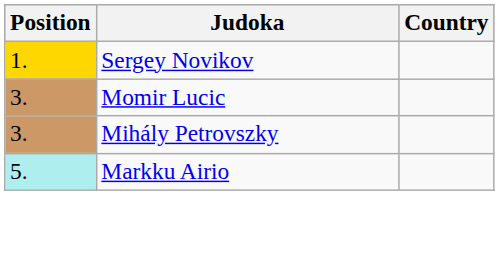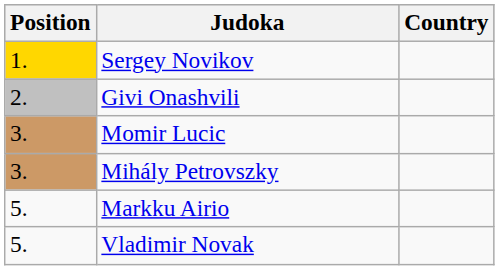 <table class=wikitable>
 <tr style="background:#ccc;">
 <th width=10>Position</th>
 <th width=200>Judoka</th>
 <th width=10>Country</th>
 </tr>
 <tr>
 <td bgcolor=gold>1.</td>
 <td><a href='#'>Sergey Novikov</a></td>
+<td></td>
+</tr>
+<tr>
+<td style="background:silver;">2.</td>
+<td><a href='#'>Givi Onashvili</a></td>
 <td></td>
 </tr>
 <tr>
 <td style="background:#c96;">3.</td>
 <td><a href='#'>Momir Lucic</a></td>
 <td></td>
 </tr>
 <tr>
 <td style="background:#c96;">3.</td>
 <td><a href='#'>Mihály Petrovszky</a></td>
 <td></td>
 </tr>
 <tr>
-<td style="background: paleturquoise;">5.</td>
+<td>5.</td>
 <td><a href='#'>Markku Airio</a></td>
 <td></td>
 </tr>
+<tr>
+<td>5.</td>
+<td><a href='#'>Vladimir Novak</a></td>
+<td></td>
+</tr>
 </table>
